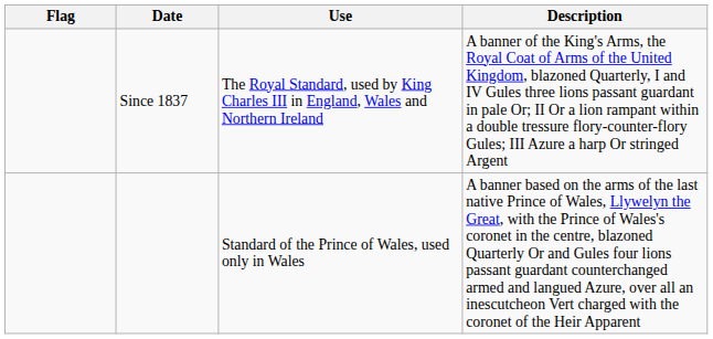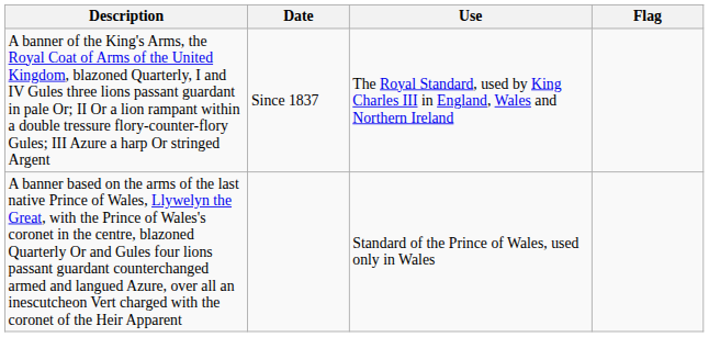 <table class="wikitable">
 <tr style="background:#efefef;">
-<th style="width:110px;">Flag</th>
+<th style="width:250px;">Description</th>
 <th style="width:100px;">Date</th>
 <th style="width:250px;">Use</th>
-<th style="width:250px;">Description</th>
+<th style="width:110px;">Flag</th>
 </tr>
 <tr>
-<td></td>
+<td>A banner of the King's Arms, the <a href='#'>Royal Coat of Arms of the United Kingdom</a>, blazoned Quarterly, I and IV Gules three lions passant guardant in pale Or; II Or a lion rampant within a double tressure flory-counter-flory Gules; III Azure a harp Or stringed Argent</td>
 <td>Since 1837</td>
 <td>The <a href='#'>Royal Standard</a>, used by <a href='#'>King Charles III</a> in <a href='#'>England</a>, <a href='#'>Wales</a> and <a href='#'>Northern Ireland</a></td>
-<td>A banner of the King's Arms, the <a href='#'>Royal Coat of Arms of the United Kingdom</a>, blazoned Quarterly, I and IV Gules three lions passant guardant in pale Or; II Or a lion rampant within a double tressure flory-counter-flory Gules; III Azure a harp Or stringed Argent</td>
+<td></td>
 </tr>
 <tr>
-<td></td>
+<td>A banner based on the arms of the last native Prince of Wales, <a href='#'>Llywelyn the Great</a>, with the Prince of Wales's coronet in the centre, blazoned Quarterly Or and Gules four lions passant guardant counterchanged armed and langued Azure, over all an inescutcheon Vert charged with the coronet of the Heir Apparent</td>
 <td></td>
 <td>Standard of the Prince of Wales, used only in Wales</td>
-<td>A banner based on the arms of the last native Prince of Wales, <a href='#'>Llywelyn the Great</a>, with the Prince of Wales's coronet in the centre, blazoned Quarterly Or and Gules four lions passant guardant counterchanged armed and langued Azure, over all an inescutcheon Vert charged with the coronet of the Heir Apparent</td>
+<td></td>
 </tr>
 </table>
